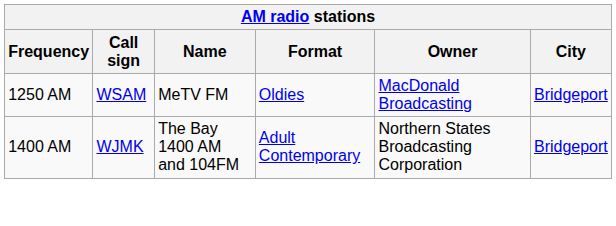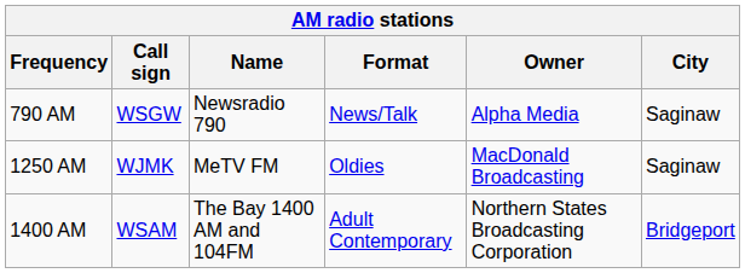 <table class="wikitable">
 <tr>
 <th style="text-align:center;" colspan="6"><a href='#'>AM radio</a> stations</th>
 </tr>
 <tr>
 <th>Frequency</th>
 <th>Call sign</th>
 <th>Name</th>
 <th>Format</th>
 <th>Owner</th>
 <th>City</th>
 </tr>
 <tr>
+<td>790 AM</td>
+<td><a href='#'>WSGW</a></td>
+<td>Newsradio 790</td>
+<td><a href='#'>News/Talk</a></td>
+<td><a href='#'>Alpha Media</a></td>
+<td>Saginaw</td>
+</tr>
+<tr>
 <td>1250 AM</td>
-<td><a href='#'>WSAM</a></td>
+<td><a href='#'>WJMK</a></td>
 <td>MeTV FM</td>
 <td><a href='#'>Oldies</a></td>
 <td><a href='#'>MacDonald Broadcasting</a></td>
-<td><a href='#'>Bridgeport</a></td>
+<td>Saginaw</td>
 </tr>
 <tr>
 <td>1400 AM</td>
-<td><a href='#'>WJMK</a></td>
+<td><a href='#'>WSAM</a></td>
 <td>The Bay 1400 AM and 104FM</td>
 <td><a href='#'>Adult Contemporary</a></td>
 <td>Northern States Broadcasting Corporation</td>
 <td><a href='#'>Bridgeport</a></td>
 </tr>
 </table>
